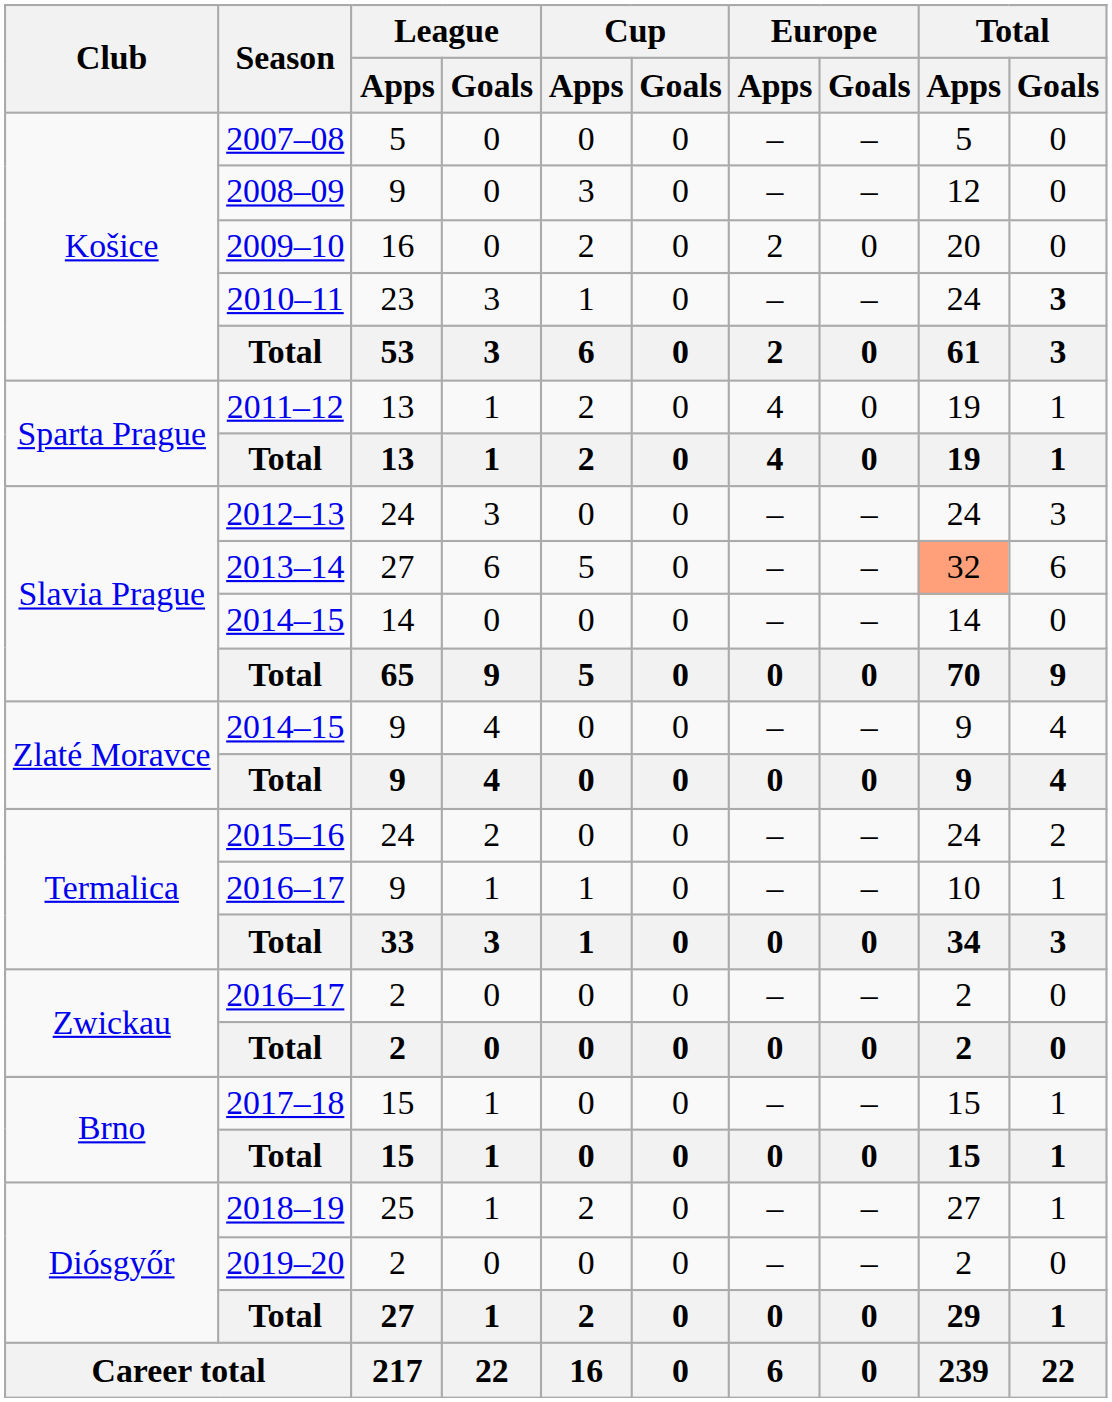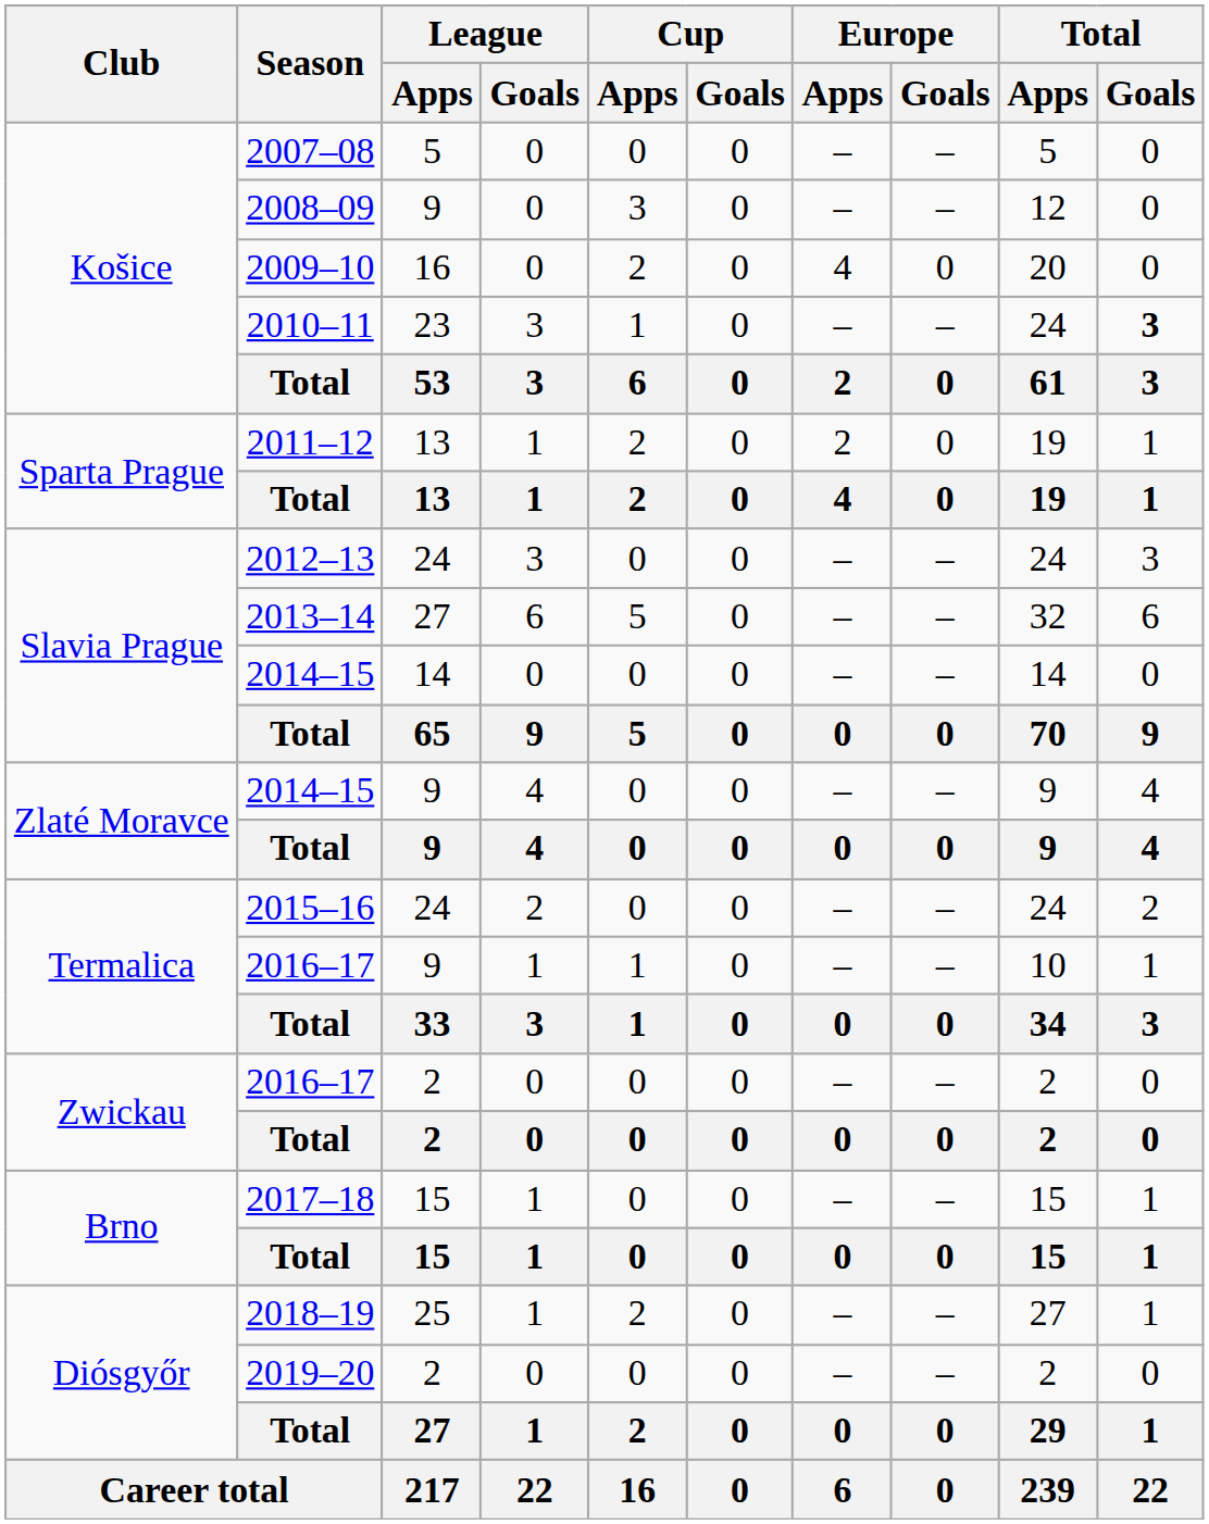 <table class="wikitable" style="text-align: center;">
 <tr>
 <th rowspan="2">Club</th>
 <th rowspan="2">Season</th>
 <th colspan="2">League</th>
 <th colspan="2">Cup</th>
 <th colspan="2">Europe</th>
 <th colspan="2">Total</th>
 </tr>
 <tr>
 <th>Apps</th>
 <th>Goals</th>
 <th>Apps</th>
 <th>Goals</th>
 <th>Apps</th>
 <th>Goals</th>
 <th>Apps</th>
 <th>Goals</th>
 </tr>
 <tr>
 <td rowspan="5"><a href='#'>Košice</a></td>
 <td><a href='#'>2007–08</a></td>
 <td>5</td>
 <td>0</td>
 <td>0</td>
 <td>0</td>
 <td>–</td>
 <td>–</td>
 <td>5</td>
 <td>0</td>
 </tr>
 <tr>
 <td><a href='#'>2008–09</a></td>
 <td>9</td>
 <td>0</td>
 <td>3</td>
 <td>0</td>
 <td>–</td>
 <td>–</td>
 <td>12</td>
 <td>0</td>
 </tr>
 <tr>
 <td><a href='#'>2009–10</a></td>
 <td>16</td>
 <td>0</td>
 <td>2</td>
 <td>0</td>
-<td>2</td>
+<td>4</td>
 <td>0</td>
 <td>20</td>
 <td>0</td>
 </tr>
 <tr>
 <td><a href='#'>2010–11</a></td>
 <td>23</td>
 <td>3</td>
 <td>1</td>
 <td>0</td>
 <td>–</td>
 <td>–</td>
 <td>24</td>
 <td><strong>3</strong></td>
 </tr>
 <tr>
 <th>Total</th>
 <th>53</th>
 <th>3</th>
 <th>6</th>
 <th>0</th>
 <th>2</th>
 <th>0</th>
 <th>61</th>
 <th>3</th>
 </tr>
 <tr>
 <td rowspan="2"><a href='#'>Sparta Prague</a></td>
 <td><a href='#'>2011–12</a></td>
 <td>13</td>
 <td>1</td>
 <td>2</td>
 <td>0</td>
-<td>4</td>
+<td>2</td>
 <td>0</td>
 <td>19</td>
 <td>1</td>
 </tr>
 <tr>
 <th>Total</th>
 <th>13</th>
 <th>1</th>
 <th>2</th>
 <th>0</th>
 <th>4</th>
 <th>0</th>
 <th>19</th>
 <th>1</th>
 </tr>
 <tr>
 <td rowspan="4"><a href='#'>Slavia Prague</a></td>
 <td><a href='#'>2012–13</a></td>
 <td>24</td>
 <td>3</td>
 <td>0</td>
 <td>0</td>
 <td>–</td>
 <td>–</td>
 <td>24</td>
 <td>3</td>
 </tr>
 <tr>
 <td><a href='#'>2013–14</a></td>
 <td>27</td>
 <td>6</td>
 <td>5</td>
 <td>0</td>
 <td>–</td>
 <td>–</td>
-<td style="background: lightsalmon;">32</td>
+<td>32</td>
 <td>6</td>
 </tr>
 <tr>
 <td><a href='#'>2014–15</a></td>
 <td>14</td>
 <td>0</td>
 <td>0</td>
 <td>0</td>
 <td>–</td>
 <td>–</td>
 <td>14</td>
 <td>0</td>
 </tr>
 <tr>
 <th>Total</th>
 <th>65</th>
 <th>9</th>
 <th>5</th>
 <th>0</th>
 <th>0</th>
 <th>0</th>
 <th>70</th>
 <th>9</th>
 </tr>
 <tr>
 <td rowspan="2"><a href='#'>Zlaté Moravce</a></td>
 <td><a href='#'>2014–15</a></td>
 <td>9</td>
 <td>4</td>
 <td>0</td>
 <td>0</td>
 <td>–</td>
 <td>–</td>
 <td>9</td>
 <td>4</td>
 </tr>
 <tr>
 <th>Total</th>
 <th>9</th>
 <th>4</th>
 <th>0</th>
 <th>0</th>
 <th>0</th>
 <th>0</th>
 <th>9</th>
 <th>4</th>
 </tr>
 <tr>
 <td rowspan="3"><a href='#'>Termalica</a></td>
 <td><a href='#'>2015–16</a></td>
 <td>24</td>
 <td>2</td>
 <td>0</td>
 <td>0</td>
 <td>–</td>
 <td>–</td>
 <td>24</td>
 <td>2</td>
 </tr>
 <tr>
 <td><a href='#'>2016–17</a></td>
 <td>9</td>
 <td>1</td>
 <td>1</td>
 <td>0</td>
 <td>–</td>
 <td>–</td>
 <td>10</td>
 <td>1</td>
 </tr>
 <tr>
 <th>Total</th>
 <th>33</th>
 <th>3</th>
 <th>1</th>
 <th>0</th>
 <th>0</th>
 <th>0</th>
 <th>34</th>
 <th>3</th>
 </tr>
 <tr>
 <td rowspan="2"><a href='#'>Zwickau</a></td>
 <td><a href='#'>2016–17</a></td>
 <td>2</td>
 <td>0</td>
 <td>0</td>
 <td>0</td>
 <td>–</td>
 <td>–</td>
 <td>2</td>
 <td>0</td>
 </tr>
 <tr>
 <th>Total</th>
 <th>2</th>
 <th>0</th>
 <th>0</th>
 <th>0</th>
 <th>0</th>
 <th>0</th>
 <th>2</th>
 <th>0</th>
 </tr>
 <tr>
 <td rowspan="2"><a href='#'>Brno</a></td>
 <td><a href='#'>2017–18</a></td>
 <td>15</td>
 <td>1</td>
 <td>0</td>
 <td>0</td>
 <td>–</td>
 <td>–</td>
 <td>15</td>
 <td>1</td>
 </tr>
 <tr>
 <th>Total</th>
 <th>15</th>
 <th>1</th>
 <th>0</th>
 <th>0</th>
 <th>0</th>
 <th>0</th>
 <th>15</th>
 <th>1</th>
 </tr>
 <tr>
 <td rowspan="3"><a href='#'>Diósgyőr</a></td>
 <td><a href='#'>2018–19</a></td>
 <td>25</td>
 <td>1</td>
 <td>2</td>
 <td>0</td>
 <td>–</td>
 <td>–</td>
 <td>27</td>
 <td>1</td>
 </tr>
 <tr>
 <td><a href='#'>2019–20</a></td>
 <td>2</td>
 <td>0</td>
 <td>0</td>
 <td>0</td>
 <td>–</td>
 <td>–</td>
 <td>2</td>
 <td>0</td>
 </tr>
 <tr>
 <th>Total</th>
 <th>27</th>
 <th>1</th>
 <th>2</th>
 <th>0</th>
 <th>0</th>
 <th>0</th>
 <th>29</th>
 <th>1</th>
 </tr>
 <tr>
 <th colspan="2">Career total</th>
 <th>217</th>
 <th>22</th>
 <th>16</th>
 <th>0</th>
 <th>6</th>
 <th>0</th>
 <th>239</th>
 <th>22</th>
 </tr>
 </table>
